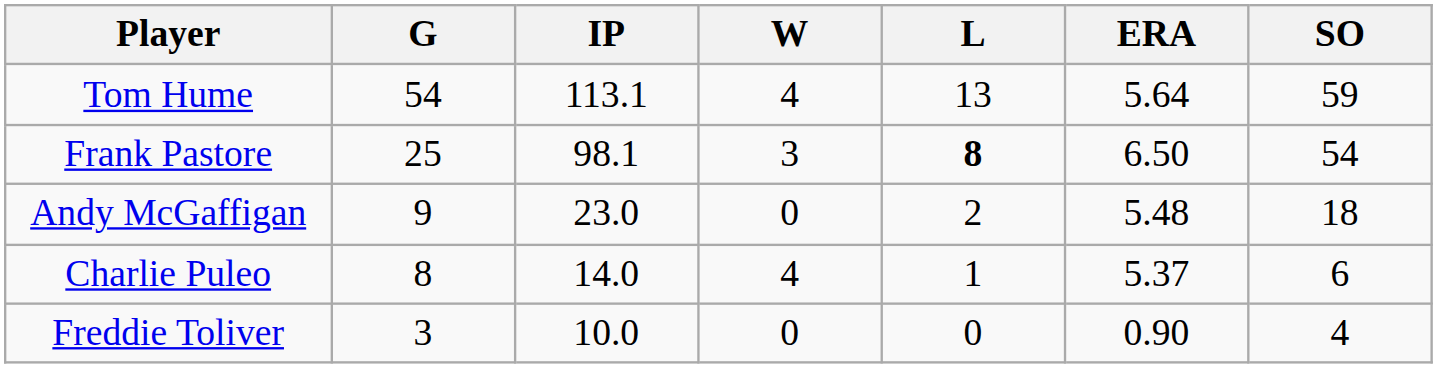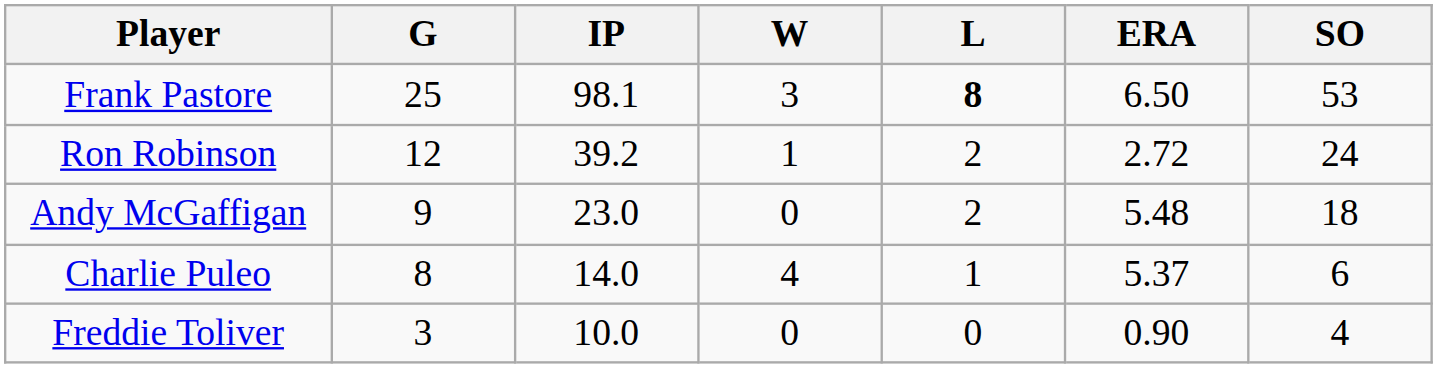 <table class="wikitable sortable">
 <tr>
 <th bgcolor="#DDDDFF" width="16%">Player</th>
 <th bgcolor="#DDDDFF" width="9%">G</th>
 <th bgcolor="#DDDDFF" width="9%">IP</th>
 <th bgcolor="#DDDDFF" width="9%">W</th>
 <th bgcolor="#DDDDFF" width="9%">L</th>
 <th bgcolor="#DDDDFF" width="9%">ERA</th>
 <th bgcolor="#DDDDFF" width="9%">SO</th>
 </tr>
-<tr align="center">
-<td><a href='#'>Tom Hume</a></td>
-<td>54</td>
-<td>113.1</td>
-<td>4</td>
-<td>13</td>
-<td>5.64</td>
-<td>59</td>
-</tr>
 <tr align=center>
 <td><a href='#'>Frank Pastore</a></td>
 <td>25</td>
 <td>98.1</td>
 <td>3</td>
 <td><strong>8</strong></td>
 <td>6.50</td>
-<td>54</td>
+<td>53</td>
+</tr>
+<tr align=center>
+<td><a href='#'>Ron Robinson</a></td>
+<td>12</td>
+<td>39.2</td>
+<td>1</td>
+<td>2</td>
+<td>2.72</td>
+<td>24</td>
 </tr>
 <tr align=center>
 <td><a href='#'>Andy McGaffigan</a></td>
 <td>9</td>
 <td>23.0</td>
 <td>0</td>
 <td>2</td>
 <td>5.48</td>
 <td>18</td>
 </tr>
 <tr align=center>
 <td><a href='#'>Charlie Puleo</a></td>
 <td>8</td>
 <td>14.0</td>
 <td>4</td>
 <td>1</td>
 <td>5.37</td>
 <td>6</td>
 </tr>
 <tr align=center>
 <td><a href='#'>Freddie Toliver</a></td>
 <td>3</td>
 <td>10.0</td>
 <td>0</td>
 <td>0</td>
 <td>0.90</td>
 <td>4</td>
 </tr>
 </table>
